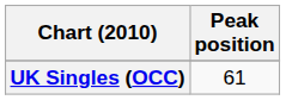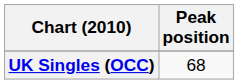 <table class="wikitable sortable plainrowheaders" style="text-align:center">
 <tr>
 <th scope="col">Chart (2010)</th>
 <th scope="col">Peak<br>position</th>
 </tr>
 <tr>
 </tr>
 <tr>
 </tr>
 <tr>
 <th scope="row"><a href='#'>UK Singles</a> (<a href='#'>OCC</a>)</th>
-<td>61</td>
+<td>68</td>
 </tr>
 </table>
